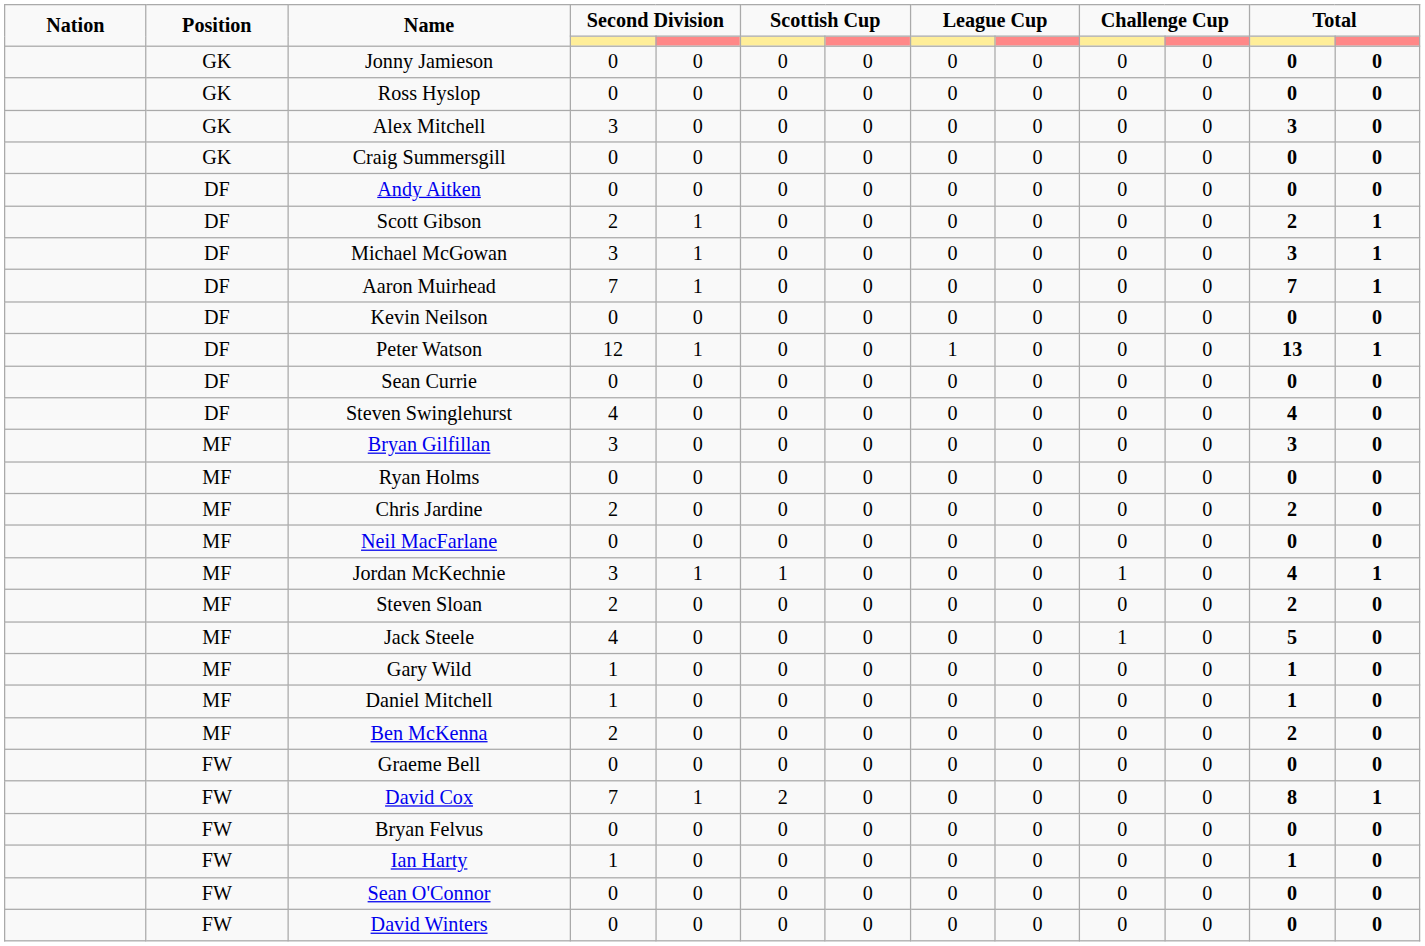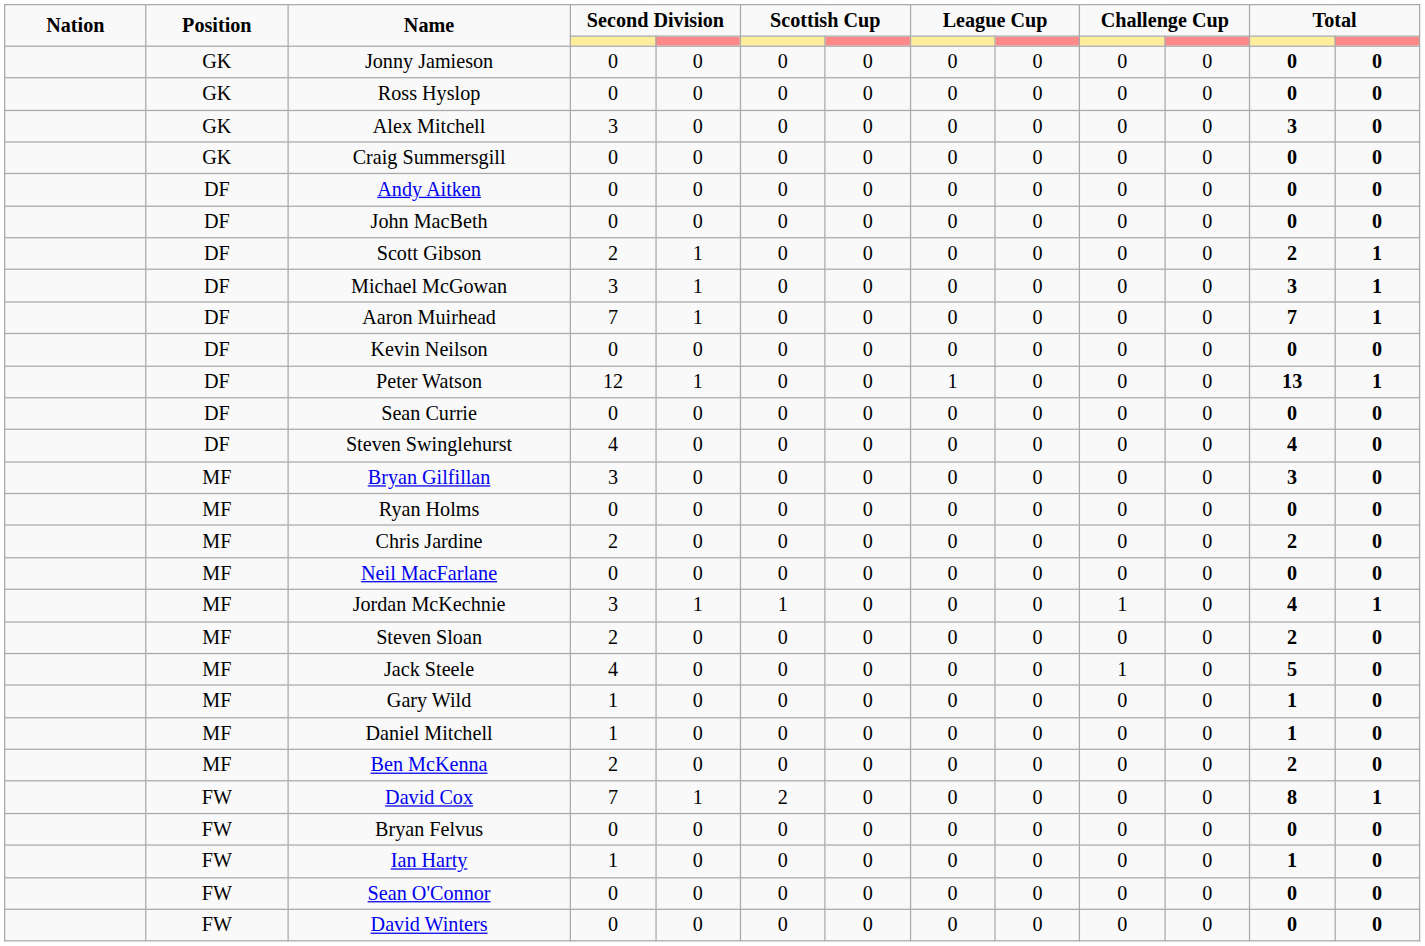 <table class="wikitable" style="font-size: 100%; text-align: center;">
 <tr>
 <td rowspan="2" width="10%" align="center"><strong>Nation</strong></td>
 <td rowspan="2" width="10%" align="center"><strong>Position</strong></td>
 <td rowspan="2" width="20%" align="center"><strong>Name</strong></td>
 <td colspan="2" align="center"><strong>Second Division</strong></td>
 <td colspan="2" align="center"><strong>Scottish Cup</strong></td>
 <td colspan="2" align="center"><strong>League Cup</strong></td>
 <td colspan="2" align="center"><strong>Challenge Cup</strong></td>
 <td colspan="2" align="center"><strong>Total </strong></td>
 </tr>
 <tr>
 <th width=60 style="background: #FFEE99"></th>
 <th width=60 style="background: #FF8888"></th>
 <th width=60 style="background: #FFEE99"></th>
 <th width=60 style="background: #FF8888"></th>
 <th width=60 style="background: #FFEE99"></th>
 <th width=60 style="background: #FF8888"></th>
 <th width=60 style="background: #FFEE99"></th>
 <th width=60 style="background: #FF8888"></th>
 <th width=60 style="background: #FFEE99"></th>
 <th width=60 style="background: #FF8888"></th>
 </tr>
 <tr>
 <td></td>
 <td>GK</td>
 <td>Jonny Jamieson</td>
 <td>0</td>
 <td>0</td>
 <td>0</td>
 <td>0</td>
 <td>0</td>
 <td>0</td>
 <td>0</td>
 <td>0</td>
 <td><strong>0</strong></td>
 <td><strong>0</strong></td>
 </tr>
 <tr>
 <td></td>
 <td>GK</td>
 <td>Ross Hyslop</td>
 <td>0</td>
 <td>0</td>
 <td>0</td>
 <td>0</td>
 <td>0</td>
 <td>0</td>
 <td>0</td>
 <td>0</td>
 <td><strong>0</strong></td>
 <td><strong>0</strong></td>
 </tr>
 <tr>
 <td></td>
 <td>GK</td>
 <td>Alex Mitchell</td>
 <td>3</td>
 <td>0</td>
 <td>0</td>
 <td>0</td>
 <td>0</td>
 <td>0</td>
 <td>0</td>
 <td>0</td>
 <td><strong>3</strong></td>
 <td><strong>0</strong></td>
 </tr>
 <tr>
 <td></td>
 <td>GK</td>
 <td>Craig Summersgill</td>
 <td>0</td>
 <td>0</td>
 <td>0</td>
 <td>0</td>
 <td>0</td>
 <td>0</td>
 <td>0</td>
 <td>0</td>
 <td><strong>0</strong></td>
 <td><strong>0</strong></td>
 </tr>
 <tr>
 <td></td>
 <td>DF</td>
 <td><a href='#'>Andy Aitken</a></td>
+<td>0</td>
+<td>0</td>
+<td>0</td>
+<td>0</td>
+<td>0</td>
+<td>0</td>
+<td>0</td>
+<td>0</td>
+<td><strong>0</strong></td>
+<td><strong>0</strong></td>
+</tr>
+<tr>
+<td></td>
+<td>DF</td>
+<td>John MacBeth</td>
 <td>0</td>
 <td>0</td>
 <td>0</td>
 <td>0</td>
 <td>0</td>
 <td>0</td>
 <td>0</td>
 <td>0</td>
 <td><strong>0</strong></td>
 <td><strong>0</strong></td>
 </tr>
 <tr>
 <td></td>
 <td>DF</td>
 <td>Scott Gibson</td>
 <td>2</td>
 <td>1</td>
 <td>0</td>
 <td>0</td>
 <td>0</td>
 <td>0</td>
 <td>0</td>
 <td>0</td>
 <td><strong>2</strong></td>
 <td><strong>1</strong></td>
 </tr>
 <tr>
 <td></td>
 <td>DF</td>
 <td>Michael McGowan</td>
 <td>3</td>
 <td>1</td>
 <td>0</td>
 <td>0</td>
 <td>0</td>
 <td>0</td>
 <td>0</td>
 <td>0</td>
 <td><strong>3</strong></td>
 <td><strong>1</strong></td>
 </tr>
 <tr>
 <td></td>
 <td>DF</td>
 <td>Aaron Muirhead</td>
 <td>7</td>
 <td>1</td>
 <td>0</td>
 <td>0</td>
 <td>0</td>
 <td>0</td>
 <td>0</td>
 <td>0</td>
 <td><strong>7</strong></td>
 <td><strong>1</strong></td>
 </tr>
 <tr>
 <td></td>
 <td>DF</td>
 <td>Kevin Neilson</td>
 <td>0</td>
 <td>0</td>
 <td>0</td>
 <td>0</td>
 <td>0</td>
 <td>0</td>
 <td>0</td>
 <td>0</td>
 <td><strong>0</strong></td>
 <td><strong>0</strong></td>
 </tr>
 <tr>
 <td></td>
 <td>DF</td>
 <td>Peter Watson</td>
 <td>12</td>
 <td>1</td>
 <td>0</td>
 <td>0</td>
 <td>1</td>
 <td>0</td>
 <td>0</td>
 <td>0</td>
 <td><strong>13</strong></td>
 <td><strong>1</strong></td>
 </tr>
 <tr>
 <td></td>
 <td>DF</td>
 <td>Sean Currie</td>
 <td>0</td>
 <td>0</td>
 <td>0</td>
 <td>0</td>
 <td>0</td>
 <td>0</td>
 <td>0</td>
 <td>0</td>
 <td><strong>0</strong></td>
 <td><strong>0</strong></td>
 </tr>
 <tr>
 <td></td>
 <td>DF</td>
 <td>Steven Swinglehurst</td>
 <td>4</td>
 <td>0</td>
 <td>0</td>
 <td>0</td>
 <td>0</td>
 <td>0</td>
 <td>0</td>
 <td>0</td>
 <td><strong>4</strong></td>
 <td><strong>0</strong></td>
 </tr>
 <tr>
 <td></td>
 <td>MF</td>
 <td><a href='#'>Bryan Gilfillan</a></td>
 <td>3</td>
 <td>0</td>
 <td>0</td>
 <td>0</td>
 <td>0</td>
 <td>0</td>
 <td>0</td>
 <td>0</td>
 <td><strong>3</strong></td>
 <td><strong>0</strong></td>
 </tr>
 <tr>
 <td></td>
 <td>MF</td>
 <td>Ryan Holms</td>
 <td>0</td>
 <td>0</td>
 <td>0</td>
 <td>0</td>
 <td>0</td>
 <td>0</td>
 <td>0</td>
 <td>0</td>
 <td><strong>0</strong></td>
 <td><strong>0</strong></td>
 </tr>
 <tr>
 <td></td>
 <td>MF</td>
 <td>Chris Jardine</td>
 <td>2</td>
 <td>0</td>
 <td>0</td>
 <td>0</td>
 <td>0</td>
 <td>0</td>
 <td>0</td>
 <td>0</td>
 <td><strong>2</strong></td>
 <td><strong>0</strong></td>
 </tr>
 <tr>
 <td></td>
 <td>MF</td>
 <td><a href='#'>Neil MacFarlane</a></td>
 <td>0</td>
 <td>0</td>
 <td>0</td>
 <td>0</td>
 <td>0</td>
 <td>0</td>
 <td>0</td>
 <td>0</td>
 <td><strong>0</strong></td>
 <td><strong>0</strong></td>
 </tr>
 <tr>
 <td></td>
 <td>MF</td>
 <td>Jordan McKechnie</td>
 <td>3</td>
 <td>1</td>
 <td>1</td>
 <td>0</td>
 <td>0</td>
 <td>0</td>
 <td>1</td>
 <td>0</td>
 <td><strong>4</strong></td>
 <td><strong>1</strong></td>
 </tr>
 <tr>
 <td></td>
 <td>MF</td>
 <td>Steven Sloan</td>
 <td>2</td>
 <td>0</td>
 <td>0</td>
 <td>0</td>
 <td>0</td>
 <td>0</td>
 <td>0</td>
 <td>0</td>
 <td><strong>2</strong></td>
 <td><strong>0</strong></td>
 </tr>
 <tr>
 <td></td>
 <td>MF</td>
 <td>Jack Steele</td>
 <td>4</td>
 <td>0</td>
 <td>0</td>
 <td>0</td>
 <td>0</td>
 <td>0</td>
 <td>1</td>
 <td>0</td>
 <td><strong>5</strong></td>
 <td><strong>0</strong></td>
 </tr>
 <tr>
 <td></td>
 <td>MF</td>
 <td>Gary Wild</td>
 <td>1</td>
 <td>0</td>
 <td>0</td>
 <td>0</td>
 <td>0</td>
 <td>0</td>
 <td>0</td>
 <td>0</td>
 <td><strong>1</strong></td>
 <td><strong>0</strong></td>
 </tr>
 <tr>
 <td></td>
 <td>MF</td>
 <td>Daniel Mitchell</td>
 <td>1</td>
 <td>0</td>
 <td>0</td>
 <td>0</td>
 <td>0</td>
 <td>0</td>
 <td>0</td>
 <td>0</td>
 <td><strong>1</strong></td>
 <td><strong>0</strong></td>
 </tr>
 <tr>
 <td></td>
 <td>MF</td>
 <td><a href='#'>Ben McKenna</a></td>
 <td>2</td>
 <td>0</td>
 <td>0</td>
 <td>0</td>
 <td>0</td>
 <td>0</td>
 <td>0</td>
 <td>0</td>
 <td><strong>2</strong></td>
 <td><strong>0</strong></td>
 </tr>
 <tr>
 <td></td>
 <td>FW</td>
-<td>Graeme Bell</td>
-<td>0</td>
-<td>0</td>
-<td>0</td>
-<td>0</td>
-<td>0</td>
-<td>0</td>
-<td>0</td>
-<td>0</td>
-<td><strong>0</strong></td>
-<td><strong>0</strong></td>
-</tr>
-<tr>
-<td></td>
-<td>FW</td>
 <td><a href='#'>David Cox</a></td>
 <td>7</td>
 <td>1</td>
 <td>2</td>
 <td>0</td>
 <td>0</td>
 <td>0</td>
 <td>0</td>
 <td>0</td>
 <td><strong>8</strong></td>
 <td><strong>1</strong></td>
 </tr>
 <tr>
 <td></td>
 <td>FW</td>
 <td>Bryan Felvus</td>
 <td>0</td>
 <td>0</td>
 <td>0</td>
 <td>0</td>
 <td>0</td>
 <td>0</td>
 <td>0</td>
 <td>0</td>
 <td><strong>0</strong></td>
 <td><strong>0</strong></td>
 </tr>
 <tr>
 <td></td>
 <td>FW</td>
 <td><a href='#'>Ian Harty</a></td>
 <td>1</td>
 <td>0</td>
 <td>0</td>
 <td>0</td>
 <td>0</td>
 <td>0</td>
 <td>0</td>
 <td>0</td>
 <td><strong>1</strong></td>
 <td><strong>0</strong></td>
 </tr>
 <tr>
 <td></td>
 <td>FW</td>
 <td><a href='#'>Sean O'Connor</a></td>
 <td>0</td>
 <td>0</td>
 <td>0</td>
 <td>0</td>
 <td>0</td>
 <td>0</td>
 <td>0</td>
 <td>0</td>
 <td><strong>0</strong></td>
 <td><strong>0</strong></td>
 </tr>
 <tr>
 <td></td>
 <td>FW</td>
 <td><a href='#'>David Winters</a></td>
 <td>0</td>
 <td>0</td>
 <td>0</td>
 <td>0</td>
 <td>0</td>
 <td>0</td>
 <td>0</td>
 <td>0</td>
 <td><strong>0</strong></td>
 <td><strong>0</strong></td>
 </tr>
 </table>
